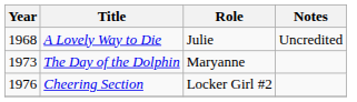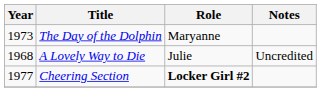 <table class="wikitable">
 <tr>
 <th>Year</th>
 <th>Title</th>
 <th>Role</th>
 <th>Notes</th>
 </tr>
 <tr>
+<td>1973</td>
+<td><em><a href='#'>The Day of the Dolphin</a></em></td>
+<td>Maryanne</td>
+<td></td>
+</tr>
+<tr>
 <td>1968</td>
 <td><em><a href='#'>A Lovely Way to Die</a></em></td>
 <td>Julie</td>
 <td>Uncredited</td>
 </tr>
 <tr>
-<td>1973</td>
-<td><em><a href='#'>The Day of the Dolphin</a></em></td>
-<td>Maryanne</td>
-<td></td>
-</tr>
-<tr>
-<td>1976</td>
+<td>1977</td>
 <td><em><a href='#'>Cheering Section</a></em></td>
-<td>Locker Girl #2</td>
+<td><strong>Locker Girl #2</strong></td>
 <td></td>
 </tr>
 <tr>
 </tr>
 </table>
